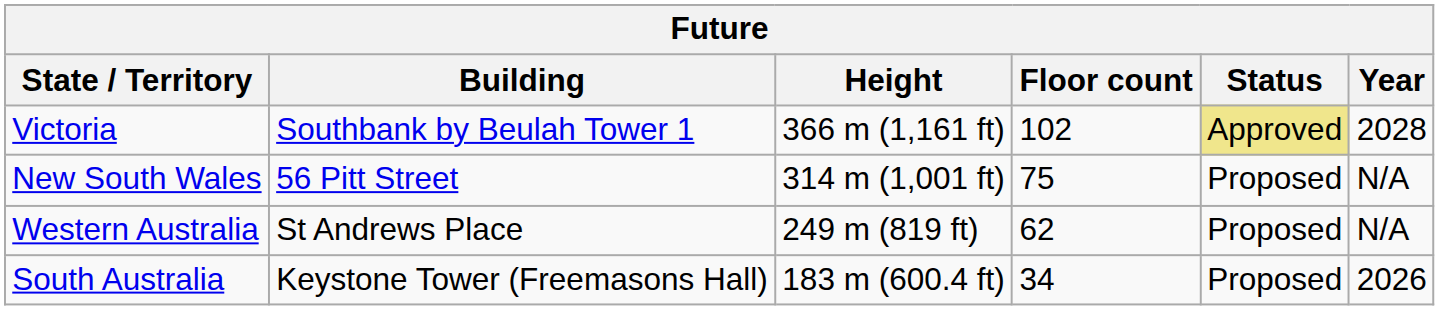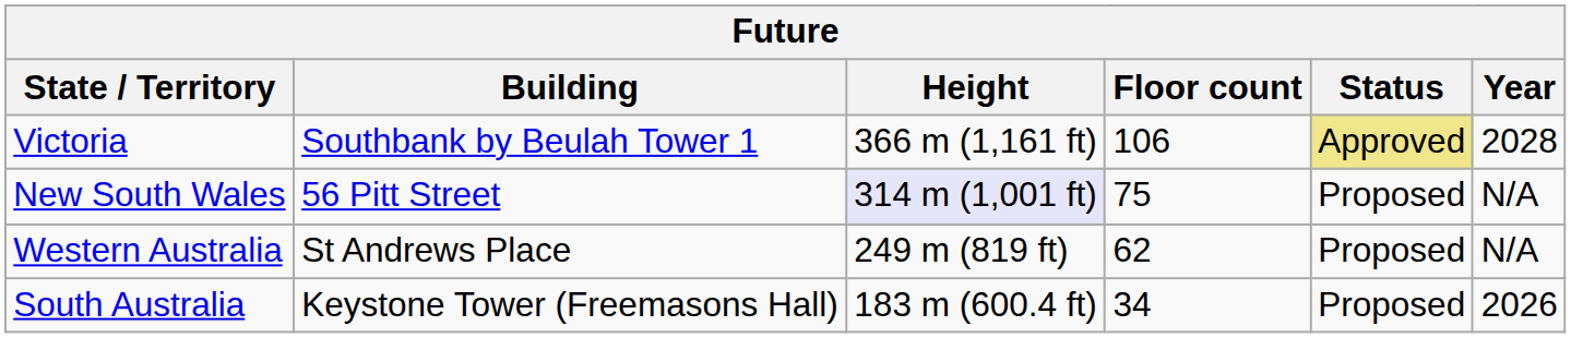 <table class="wikitable sortable">
 <tr style="background: #ececec;">
 <th colspan="6">Future</th>
 </tr>
 <tr>
 <th>State / Territory</th>
 <th>Building</th>
 <th>Height</th>
 <th>Floor count</th>
 <th>Status</th>
 <th>Year</th>
 </tr>
 <tr>
 <td><a href='#'>Victoria</a></td>
 <td><a href='#'>Southbank by Beulah Tower 1</a></td>
 <td>366 m (1,161 ft)</td>
-<td>102</td>
+<td>106</td>
 <td style="background: khaki;">Approved</td>
 <td>2028</td>
 </tr>
 <tr>
 <td><a href='#'>New South Wales</a></td>
 <td><a href='#'>56 Pitt Street</a></td>
-<td>314 m (1,001 ft)</td>
+<td style="background: lavender;">314 m (1,001 ft)</td>
 <td>75</td>
 <td>Proposed</td>
 <td>N/A</td>
 </tr>
 <tr>
 <td><a href='#'>Western Australia</a></td>
 <td>St Andrews Place</td>
 <td>249 m (819 ft)</td>
 <td>62</td>
 <td>Proposed</td>
 <td>N/A</td>
 </tr>
 <tr>
 <td><a href='#'>South Australia</a></td>
 <td>Keystone Tower (Freemasons Hall)</td>
 <td>183 m (600.4 ft)</td>
 <td>34</td>
 <td>Proposed</td>
 <td>2026</td>
 </tr>
 </table>
